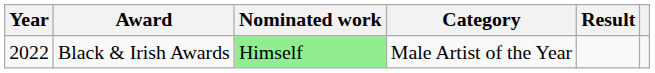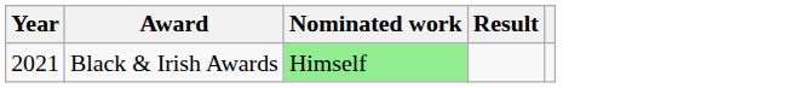 <table class="wikitable sortable plainrowheaders" style="width: auto;">
 <tr>
 <th scope="col">Year</th>
 <th scope="col">Award</th>
 <th scope="col">Nominated work</th>
-<th scope="col">Category</th>
 <th scope="col">Result</th>
 <th scope="col" class="unsortable"></th>
 </tr>
 <tr>
-<td>2022</td>
+<td>2021</td>
 <td>Black & Irish Awards</td>
 <td style="background: lightgreen;">Himself</td>
-<td>Male Artist of the Year</td>
 <td></td>
 <td></td>
 </tr>
 </table>
